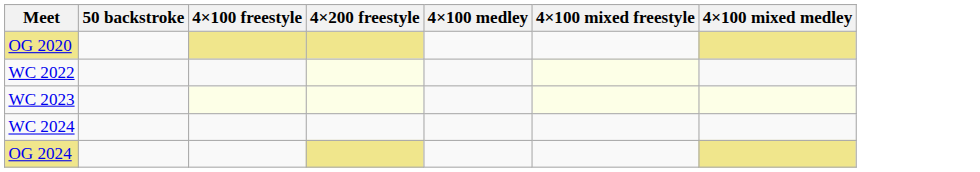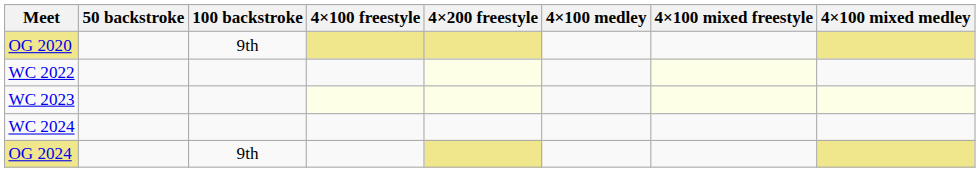 <table class="sortable wikitable">
 <tr>
 <th>Meet</th>
 <th class="unsortable">50 backstroke</th>
+<th class="unsortable">100 backstroke</th>
 <th class="unsortable">4×100 freestyle</th>
 <th class="unsortable">4×200 freestyle</th>
 <th class="unsortable">4×100 medley</th>
 <th class="unsortable">4×100 mixed freestyle</th>
 <th class="unsortable">4×100 mixed medley</th>
 </tr>
 <tr>
 <td style="background:#f0e68c"><a href='#'>OG 2020</a></td>
 <td></td>
+<td align="center">9th</td>
 <td style="background:#f0e68c"></td>
 <td style="background:#f0e68c"></td>
 <td align="center"></td>
 <td></td>
 <td style="background:#f0e68c"></td>
 </tr>
 <tr>
 <td><a href='#'>WC 2022</a></td>
 <td align="center"></td>
 <td align="center"></td>
+<td align="center"></td>
 <td style="background:#fdffe7"></td>
 <td align="center"></td>
 <td style="background:#fdffe7"></td>
 <td align="center"></td>
 </tr>
 <tr>
 <td><a href='#'>WC 2023</a></td>
+<td align="center"></td>
 <td align="center"></td>
 <td style="background:#fdffe7"></td>
 <td style="background:#fdffe7"></td>
 <td align="center"></td>
 <td style="background:#fdffe7"></td>
 <td style="background:#fdffe7"></td>
 </tr>
 <tr>
 <td><a href='#'>WC 2024</a></td>
 <td align="center"></td>
 <td align="center"></td>
 <td align="center"></td>
 <td align="center"></td>
 <td align="center"></td>
 <td align="center"></td>
+<td align="center"></td>
 </tr>
 <tr>
 <td style="background:#f0e68c"><a href='#'>OG 2024</a></td>
 <td></td>
+<td align="center">9th</td>
 <td align="center"></td>
 <td style="background:#f0e68c"></td>
 <td align="center"></td>
 <td></td>
 <td style="background:#f0e68c"></td>
 </tr>
 </table>
